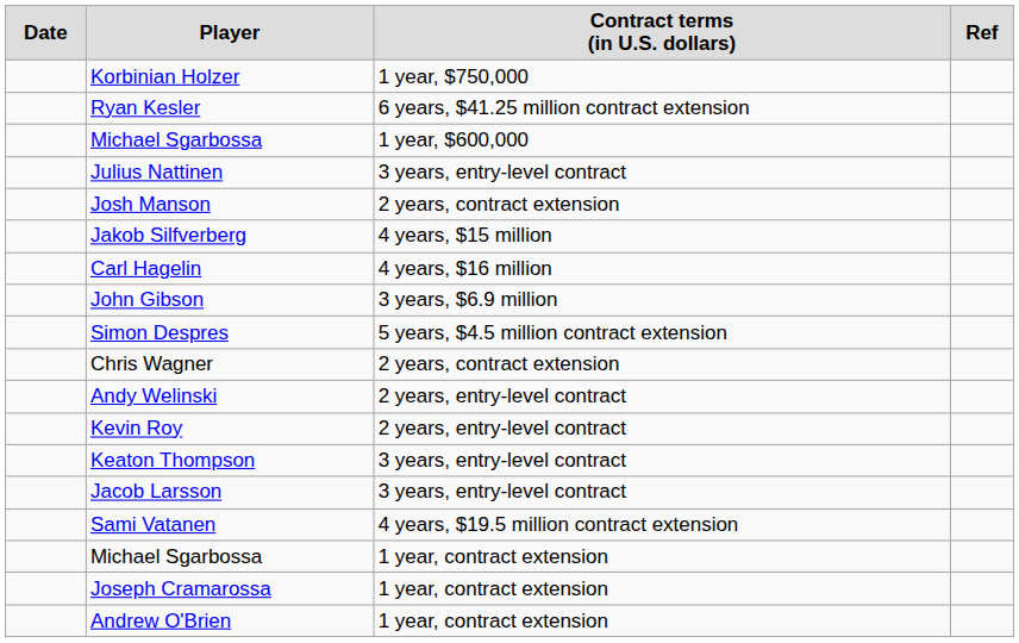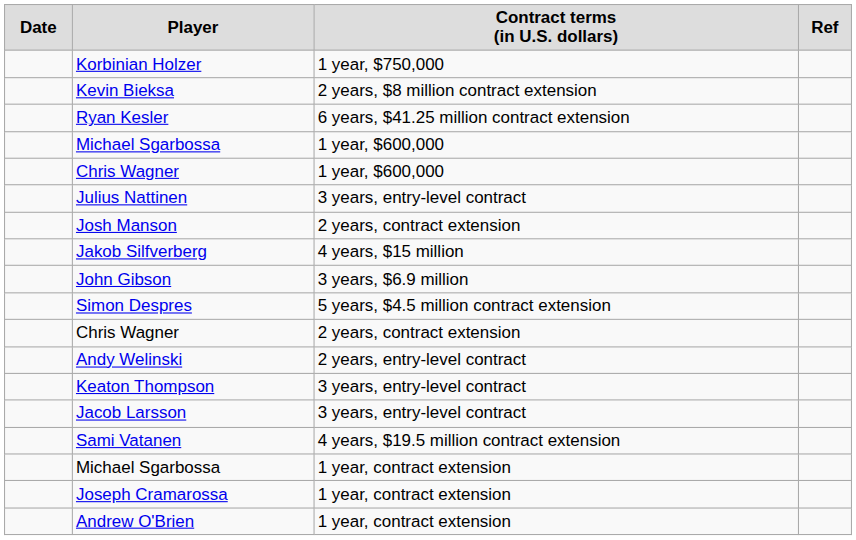 <table class="wikitable" style="border-collapse: collapse; width: 50em; padding: 3;">
 <tr align="center" bgcolor="#dddddd">
 <td><strong>Date</strong></td>
 <td><strong>Player</strong></td>
 <td><strong>Contract terms</strong><br><strong>(in U.S. dollars)</strong></td>
 <td><strong>Ref</strong></td>
 </tr>
 <tr>
 <td></td>
 <td><a href='#'>Korbinian Holzer</a></td>
 <td>1 year, $750,000</td>
 <td></td>
 </tr>
 <tr>
 <td></td>
+<td><a href='#'>Kevin Bieksa</a></td>
+<td>2 years, $8 million contract extension</td>
+<td></td>
+</tr>
+<tr>
+<td></td>
 <td><a href='#'>Ryan Kesler</a></td>
 <td>6 years, $41.25 million contract extension</td>
 <td></td>
 </tr>
 <tr>
 <td></td>
 <td><a href='#'>Michael Sgarbossa</a></td>
+<td>1 year, $600,000</td>
+<td></td>
+</tr>
+<tr>
+<td></td>
+<td><a href='#'>Chris Wagner</a></td>
 <td>1 year, $600,000</td>
 <td></td>
 </tr>
 <tr>
 <td></td>
 <td><a href='#'>Julius Nattinen</a></td>
 <td>3 years, entry-level contract</td>
 <td></td>
 </tr>
 <tr>
 <td></td>
 <td><a href='#'>Josh Manson</a></td>
 <td>2 years, contract extension</td>
 <td></td>
 </tr>
 <tr>
 <td></td>
 <td><a href='#'>Jakob Silfverberg</a></td>
 <td>4 years, $15 million</td>
 <td></td>
 </tr>
 <tr>
 <td></td>
-<td><a href='#'>Carl Hagelin</a></td>
-<td>4 years, $16 million</td>
-<td></td>
-</tr>
-<tr>
-<td></td>
 <td><a href='#'>John Gibson</a></td>
 <td>3 years, $6.9 million</td>
 <td></td>
 </tr>
 <tr>
 <td></td>
 <td><a href='#'>Simon Despres</a></td>
 <td>5 years, $4.5 million contract extension</td>
 <td></td>
 </tr>
 <tr>
 <td></td>
 <td>Chris Wagner</td>
 <td>2 years, contract extension</td>
 <td></td>
 </tr>
 <tr>
 <td></td>
 <td><a href='#'>Andy Welinski</a></td>
-<td>2 years, entry-level contract</td>
-<td></td>
-</tr>
-<tr>
-<td></td>
-<td><a href='#'>Kevin Roy</a></td>
 <td>2 years, entry-level contract</td>
 <td></td>
 </tr>
 <tr>
 <td></td>
 <td><a href='#'>Keaton Thompson</a></td>
 <td>3 years, entry-level contract</td>
 <td></td>
 </tr>
 <tr>
 <td></td>
 <td><a href='#'>Jacob Larsson</a></td>
 <td>3 years, entry-level contract</td>
 <td></td>
 </tr>
 <tr>
 <td></td>
 <td><a href='#'>Sami Vatanen</a></td>
 <td>4 years, $19.5 million contract extension</td>
 <td></td>
 </tr>
 <tr>
 <td></td>
 <td>Michael Sgarbossa</td>
 <td>1 year, contract extension</td>
 <td></td>
 </tr>
 <tr>
 <td></td>
 <td><a href='#'>Joseph Cramarossa</a></td>
 <td>1 year, contract extension</td>
 <td></td>
 </tr>
 <tr>
 <td></td>
 <td><a href='#'>Andrew O'Brien</a></td>
 <td>1 year, contract extension</td>
 <td></td>
 </tr>
 </table>
